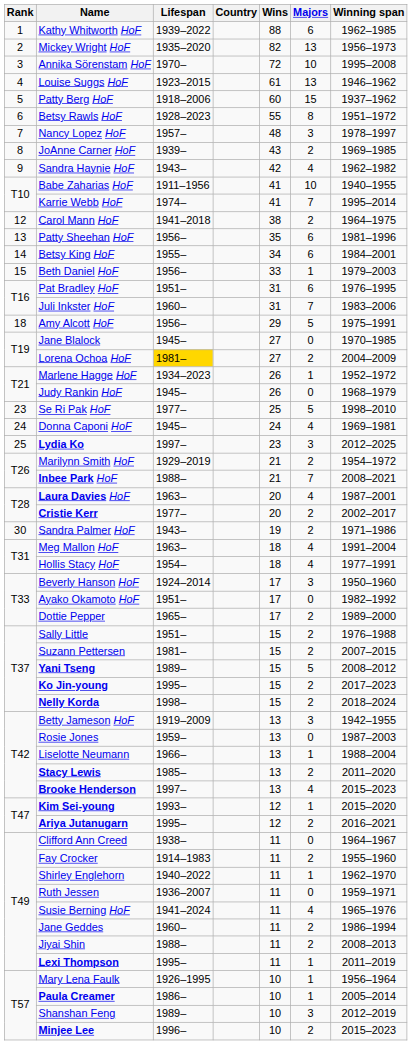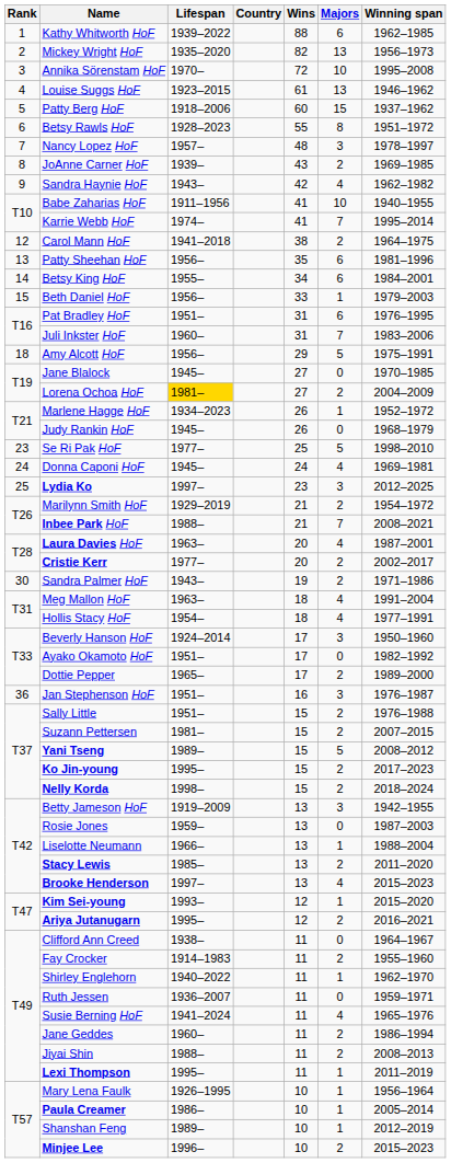 <table class="wikitable sortable" style="text-align:center">
 <tr>
 <th>Rank</th>
 <th>Name</th>
 <th>Lifespan</th>
 <th>Country</th>
 <th>Wins</th>
 <th><a href='#'>Majors</a></th>
 <th>Winning span</th>
 </tr>
 <tr>
 <td>1</td>
 <td align=left><a href='#'>Kathy Whitworth</a> <em><a href='#'><span>HoF</span></a></em></td>
 <td align=left>1939–2022</td>
 <td align=left></td>
 <td>88</td>
 <td>6</td>
 <td>1962–1985</td>
 </tr>
 <tr>
 <td>2</td>
 <td align=left><a href='#'>Mickey Wright</a> <em><a href='#'><span>HoF</span></a></em></td>
 <td align=left>1935–2020</td>
 <td align=left></td>
 <td>82</td>
 <td>13</td>
 <td>1956–1973</td>
 </tr>
 <tr>
 <td>3</td>
 <td align=left><a href='#'>Annika Sörenstam</a> <em><a href='#'><span>HoF</span></a></em></td>
 <td align=left>1970–</td>
 <td align=left></td>
 <td>72</td>
 <td>10</td>
 <td>1995–2008</td>
 </tr>
 <tr>
 <td>4</td>
 <td align=left><a href='#'>Louise Suggs</a> <em><a href='#'><span>HoF</span></a></em></td>
 <td align=left>1923–2015</td>
 <td align=left></td>
 <td>61</td>
 <td>13</td>
 <td>1946–1962</td>
 </tr>
 <tr>
 <td>5</td>
 <td align=left><a href='#'>Patty Berg</a> <em><a href='#'><span>HoF</span></a></em></td>
 <td align=left>1918–2006</td>
 <td align=left></td>
 <td>60</td>
 <td>15</td>
 <td>1937–1962</td>
 </tr>
 <tr>
 <td>6</td>
 <td align=left><a href='#'>Betsy Rawls</a> <em><a href='#'><span>HoF</span></a></em></td>
 <td align=left>1928–2023</td>
 <td align=left></td>
 <td>55</td>
 <td>8</td>
 <td>1951–1972</td>
 </tr>
 <tr>
 <td>7</td>
 <td align=left><a href='#'>Nancy Lopez</a> <em><a href='#'><span>HoF</span></a></em></td>
 <td align=left>1957–</td>
 <td align=left></td>
 <td>48</td>
 <td>3</td>
 <td>1978–1997</td>
 </tr>
 <tr>
 <td>8</td>
 <td align=left><a href='#'>JoAnne Carner</a> <em><a href='#'><span>HoF</span></a></em></td>
 <td align=left>1939–</td>
 <td align=left></td>
 <td>43</td>
 <td>2</td>
 <td>1969–1985</td>
 </tr>
 <tr>
 <td>9</td>
 <td align=left><a href='#'>Sandra Haynie</a> <em><a href='#'><span>HoF</span></a></em></td>
 <td align=left>1943–</td>
 <td align=left></td>
 <td>42</td>
 <td>4</td>
 <td>1962–1982</td>
 </tr>
 <tr>
 <td rowspan=2>T10</td>
 <td align=left><a href='#'>Babe Zaharias</a> <em><a href='#'><span>HoF</span></a></em></td>
 <td align=left>1911–1956</td>
 <td align=left></td>
 <td>41</td>
 <td>10</td>
 <td>1940–1955</td>
 </tr>
 <tr>
 <td align=left><a href='#'>Karrie Webb</a> <em><a href='#'><span>HoF</span></a></em></td>
 <td align=left>1974–</td>
 <td align=left></td>
 <td>41</td>
 <td>7</td>
 <td>1995–2014</td>
 </tr>
 <tr>
 <td>12</td>
 <td align=left><a href='#'>Carol Mann</a> <em><a href='#'><span>HoF</span></a></em></td>
 <td align=left>1941–2018</td>
 <td align=left></td>
 <td>38</td>
 <td>2</td>
 <td>1964–1975</td>
 </tr>
 <tr>
 <td>13</td>
 <td align=left><a href='#'>Patty Sheehan</a> <em><a href='#'><span>HoF</span></a></em></td>
 <td align=left>1956–</td>
 <td align=left></td>
 <td>35</td>
 <td>6</td>
 <td>1981–1996</td>
 </tr>
 <tr>
 <td>14</td>
 <td align=left><a href='#'>Betsy King</a> <em><a href='#'><span>HoF</span></a></em></td>
 <td align=left>1955–</td>
 <td align=left></td>
 <td>34</td>
 <td>6</td>
 <td>1984–2001</td>
 </tr>
 <tr>
 <td>15</td>
 <td align=left><a href='#'>Beth Daniel</a> <em><a href='#'><span>HoF</span></a></em></td>
 <td align=left>1956–</td>
 <td align=left></td>
 <td>33</td>
 <td>1</td>
 <td>1979–2003</td>
 </tr>
 <tr>
 <td rowspan=2>T16</td>
 <td align=left><a href='#'>Pat Bradley</a> <em><a href='#'><span>HoF</span></a></em></td>
 <td align=left>1951–</td>
 <td align=left></td>
 <td>31</td>
 <td>6</td>
 <td>1976–1995</td>
 </tr>
 <tr>
 <td align=left><a href='#'>Juli Inkster</a> <em><a href='#'><span>HoF</span></a></em></td>
 <td align=left>1960–</td>
 <td align=left></td>
 <td>31</td>
 <td>7</td>
 <td>1983–2006</td>
 </tr>
 <tr>
 <td>18</td>
 <td align=left><a href='#'>Amy Alcott</a> <em><a href='#'><span>HoF</span></a></em></td>
 <td align=left>1956–</td>
 <td align=left></td>
 <td>29</td>
 <td>5</td>
 <td>1975–1991</td>
 </tr>
 <tr>
 <td rowspan=2>T19</td>
 <td align=left><a href='#'>Jane Blalock</a></td>
 <td align=left>1945–</td>
 <td align=left></td>
 <td>27</td>
 <td>0</td>
 <td>1970–1985</td>
 </tr>
 <tr>
 <td align=left><a href='#'>Lorena Ochoa</a> <em><a href='#'><span>HoF</span></a></em></td>
 <td align=left style="background: gold;">1981–</td>
 <td align=left></td>
 <td>27</td>
 <td>2</td>
 <td>2004–2009</td>
 </tr>
 <tr>
 <td rowspan=2>T21</td>
 <td align=left><a href='#'>Marlene Hagge</a> <em><a href='#'><span>HoF</span></a></em></td>
 <td align=left>1934–2023</td>
 <td align=left></td>
 <td>26</td>
 <td>1</td>
 <td>1952–1972</td>
 </tr>
 <tr>
 <td align=left><a href='#'>Judy Rankin</a> <em><a href='#'><span>HoF</span></a></em></td>
 <td align=left>1945–</td>
 <td align=left></td>
 <td>26</td>
 <td>0</td>
 <td>1968–1979</td>
 </tr>
 <tr>
 <td>23</td>
 <td align=left><a href='#'>Se Ri Pak</a> <em><a href='#'><span>HoF</span></a></em></td>
 <td align=left>1977–</td>
 <td align=left></td>
 <td>25</td>
 <td>5</td>
 <td>1998–2010</td>
 </tr>
 <tr>
 <td>24</td>
 <td align=left><a href='#'>Donna Caponi</a> <em><a href='#'><span>HoF</span></a></em></td>
 <td align=left>1945–</td>
 <td align=left></td>
 <td>24</td>
 <td>4</td>
 <td>1969–1981</td>
 </tr>
 <tr>
 <td>25</td>
 <td align=left><strong><a href='#'>Lydia Ko</a></strong></td>
 <td align=left>1997–</td>
 <td align=left></td>
 <td>23</td>
 <td>3</td>
 <td>2012–2025</td>
 </tr>
 <tr>
 <td rowspan=2>T26</td>
 <td align=left><a href='#'>Marilynn Smith</a> <em><a href='#'><span>HoF</span></a></em></td>
 <td align=left>1929–2019</td>
 <td align=left></td>
 <td>21</td>
 <td>2</td>
 <td>1954–1972</td>
 </tr>
 <tr>
 <td align=left><strong><a href='#'>Inbee Park</a></strong> <em><a href='#'><span>HoF</span></a></em></td>
 <td align=left>1988–</td>
 <td align=left></td>
 <td>21</td>
 <td>7</td>
 <td>2008–2021</td>
 </tr>
 <tr>
 <td rowspan=2>T28</td>
 <td align=left><strong><a href='#'>Laura Davies</a></strong> <em><a href='#'><span>HoF</span></a></em></td>
 <td align=left>1963–</td>
 <td align=left></td>
 <td>20</td>
 <td>4</td>
 <td>1987–2001</td>
 </tr>
 <tr>
 <td align=left><strong><a href='#'>Cristie Kerr</a></strong></td>
 <td align=left>1977–</td>
 <td align=left></td>
 <td>20</td>
 <td>2</td>
 <td>2002–2017</td>
 </tr>
 <tr>
 <td>30</td>
 <td align=left><a href='#'>Sandra Palmer</a> <em><a href='#'><span>HoF</span></a></em></td>
 <td align=left>1943–</td>
 <td align=left></td>
 <td>19</td>
 <td>2</td>
 <td>1971–1986</td>
 </tr>
 <tr>
 <td rowspan=2>T31</td>
 <td align=left><a href='#'>Meg Mallon</a> <em><a href='#'><span>HoF</span></a></em></td>
 <td align=left>1963–</td>
 <td align=left></td>
 <td>18</td>
 <td>4</td>
 <td>1991–2004</td>
 </tr>
 <tr>
 <td align=left><a href='#'>Hollis Stacy</a> <em><a href='#'><span>HoF</span></a></em></td>
 <td align=left>1954–</td>
 <td align=left></td>
 <td>18</td>
 <td>4</td>
 <td>1977–1991</td>
 </tr>
 <tr>
 <td rowspan=3>T33</td>
 <td align=left><a href='#'>Beverly Hanson</a> <em><a href='#'><span>HoF</span></a></em></td>
 <td align=left>1924–2014</td>
 <td align=left></td>
 <td>17</td>
 <td>3</td>
 <td>1950–1960</td>
 </tr>
 <tr>
 <td align=left><a href='#'>Ayako Okamoto</a> <em><a href='#'><span>HoF</span></a></em></td>
 <td align=left>1951–</td>
 <td align=left></td>
 <td>17</td>
 <td>0</td>
 <td>1982–1992</td>
 </tr>
 <tr>
 <td align=left><a href='#'>Dottie Pepper</a></td>
 <td align=left>1965–</td>
 <td align=left></td>
 <td>17</td>
 <td>2</td>
 <td>1989–2000</td>
 </tr>
 <tr>
+<td>36</td>
+<td align=left><a href='#'>Jan Stephenson</a> <em><a href='#'><span>HoF</span></a></em></td>
+<td align=left>1951–</td>
+<td align=left></td>
+<td>16</td>
+<td>3</td>
+<td>1976–1987</td>
+</tr>
+<tr>
 <td rowspan=5>T37</td>
 <td align=left><a href='#'>Sally Little</a></td>
 <td align=left>1951–</td>
 <td align=left><br></td>
 <td>15</td>
 <td>2</td>
 <td>1976–1988</td>
 </tr>
 <tr>
 <td align=left><a href='#'>Suzann Pettersen</a></td>
 <td align=left>1981–</td>
 <td align=left></td>
 <td>15</td>
 <td>2</td>
 <td>2007–2015</td>
 </tr>
 <tr>
 <td align=left><strong><a href='#'>Yani Tseng</a></strong></td>
 <td align=left>1989–</td>
 <td align=left></td>
 <td>15</td>
 <td>5</td>
 <td>2008–2012</td>
 </tr>
 <tr>
 <td align=left><strong><a href='#'>Ko Jin-young</a></strong></td>
 <td align=left>1995–</td>
 <td align=left></td>
 <td>15</td>
 <td>2</td>
 <td>2017–2023</td>
 </tr>
 <tr>
 <td align=left><strong><a href='#'>Nelly Korda</a></strong></td>
 <td align=left>1998–</td>
 <td align=left></td>
 <td>15</td>
 <td>2</td>
 <td>2018–2024</td>
 </tr>
 <tr>
 <td rowspan=5>T42</td>
 <td align=left><a href='#'>Betty Jameson</a> <em><a href='#'><span>HoF</span></a></em></td>
 <td align=left>1919–2009</td>
 <td align=left></td>
 <td>13</td>
 <td>3</td>
 <td>1942–1955</td>
 </tr>
 <tr>
 <td align=left><a href='#'>Rosie Jones</a></td>
 <td align=left>1959–</td>
 <td align=left></td>
 <td>13</td>
 <td>0</td>
 <td>1987–2003</td>
 </tr>
 <tr>
 <td align=left><a href='#'>Liselotte Neumann</a></td>
 <td align=left>1966–</td>
 <td align=left></td>
 <td>13</td>
 <td>1</td>
 <td>1988–2004</td>
 </tr>
 <tr>
 <td align=left><strong><a href='#'>Stacy Lewis</a></strong></td>
 <td align=left>1985–</td>
 <td align=left></td>
 <td>13</td>
 <td>2</td>
 <td>2011–2020</td>
 </tr>
 <tr>
 <td align=left><strong><a href='#'>Brooke Henderson</a></strong></td>
 <td align=left>1997–</td>
 <td align=left></td>
 <td>13</td>
 <td>4</td>
 <td>2015–2023</td>
 </tr>
 <tr>
 <td rowspan=2>T47</td>
 <td align=left><strong><a href='#'>Kim Sei-young</a></strong></td>
 <td align=left>1993–</td>
 <td align=left></td>
 <td>12</td>
 <td>1</td>
 <td>2015–2020</td>
 </tr>
 <tr>
 <td align=left><strong><a href='#'>Ariya Jutanugarn</a></strong></td>
 <td align=left>1995–</td>
 <td align=left></td>
 <td>12</td>
 <td>2</td>
 <td>2016–2021</td>
 </tr>
 <tr>
 <td rowspan=8>T49</td>
 <td align=left><a href='#'>Clifford Ann Creed</a></td>
 <td align=left>1938–</td>
 <td align=left></td>
 <td>11</td>
 <td>0</td>
 <td>1964–1967</td>
 </tr>
 <tr>
 <td align=left><a href='#'>Fay Crocker</a></td>
 <td align=left>1914–1983</td>
 <td align=left></td>
 <td>11</td>
 <td>2</td>
 <td>1955–1960</td>
 </tr>
 <tr>
 <td align=left><a href='#'>Shirley Englehorn</a></td>
 <td align=left>1940–2022</td>
 <td align=left></td>
 <td>11</td>
 <td>1</td>
 <td>1962–1970</td>
 </tr>
 <tr>
 <td align=left><a href='#'>Ruth Jessen</a></td>
 <td align=left>1936–2007</td>
 <td align=left></td>
 <td>11</td>
 <td>0</td>
 <td>1959–1971</td>
 </tr>
 <tr>
 <td align=left><a href='#'>Susie Berning</a> <em><a href='#'><span>HoF</span></a></em></td>
 <td align=left>1941–2024</td>
 <td align=left></td>
 <td>11</td>
 <td>4</td>
 <td>1965–1976</td>
 </tr>
 <tr>
 <td align=left><a href='#'>Jane Geddes</a></td>
 <td align=left>1960–</td>
 <td align=left></td>
 <td>11</td>
 <td>2</td>
 <td>1986–1994</td>
 </tr>
 <tr>
 <td align=left><a href='#'>Jiyai Shin</a></td>
 <td align=left>1988–</td>
 <td align=left></td>
 <td>11</td>
 <td>2</td>
 <td>2008–2013</td>
 </tr>
 <tr>
 <td align=left><strong><a href='#'>Lexi Thompson</a></strong></td>
 <td align=left>1995–</td>
 <td align=left></td>
 <td>11</td>
 <td>1</td>
 <td>2011–2019</td>
 </tr>
 <tr>
 <td rowspan=4>T57</td>
 <td align=left><a href='#'>Mary Lena Faulk</a></td>
 <td align=left>1926–1995</td>
 <td align=left></td>
 <td>10</td>
 <td>1</td>
 <td>1956–1964</td>
 </tr>
 <tr>
 <td align=left><strong><a href='#'>Paula Creamer</a></strong></td>
 <td align=left>1986–</td>
 <td align=left></td>
 <td>10</td>
 <td>1</td>
 <td>2005–2014</td>
 </tr>
 <tr>
 <td align=left><a href='#'>Shanshan Feng</a></td>
 <td align=left>1989–</td>
 <td align=left></td>
 <td>10</td>
-<td>3</td>
+<td>1</td>
 <td>2012–2019</td>
 </tr>
 <tr>
 <td align=left><strong><a href='#'>Minjee Lee</a></strong></td>
 <td align=left>1996–</td>
 <td align=left></td>
 <td>10</td>
 <td>2</td>
 <td>2015–2023</td>
 </tr>
 </table>
